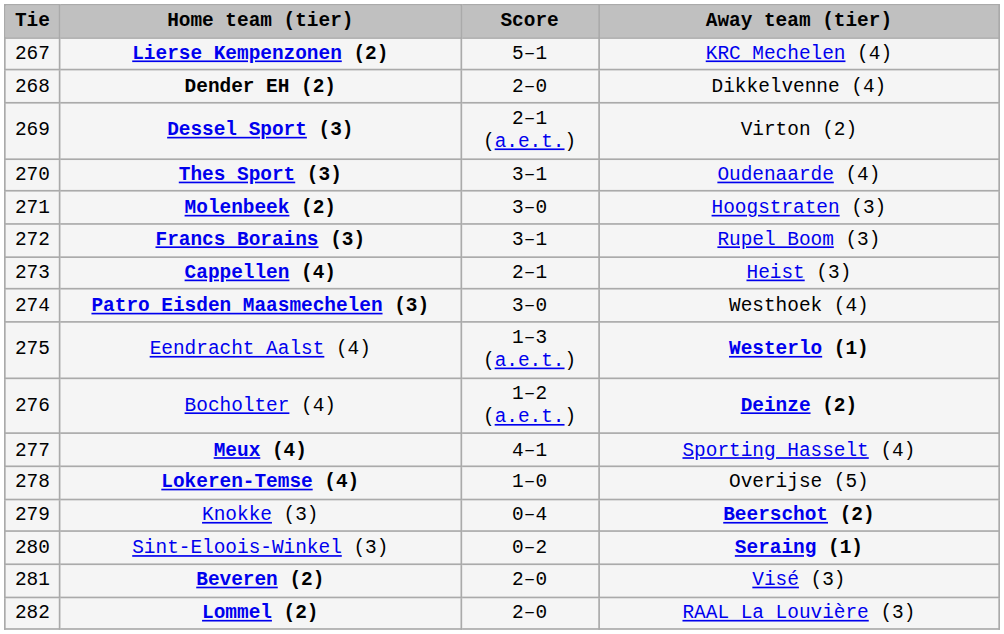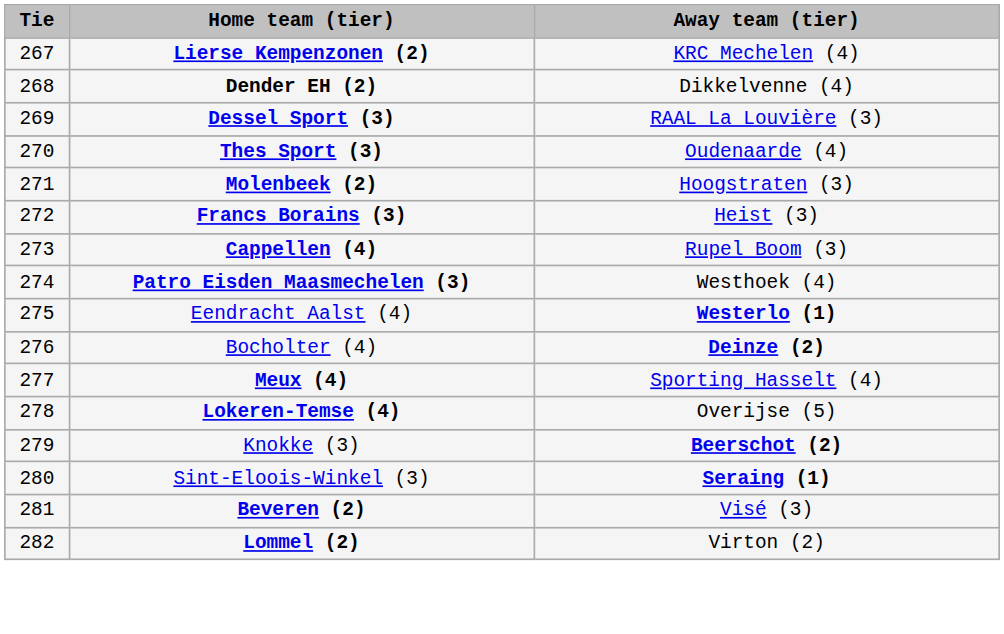 <table class="wikitable" style="width: 600px; background:WhiteSmoke; text-align:center; font-size:90%">
 <tr>
 <td scope="col" style="width:  5.00%; background:silver;"><strong>Tie</strong></td>
 <td scope="col" style="width: 36.25%; background:silver;"><strong>Home team (tier)</strong></td>
-<td scope="col" style="width: 12.50%; background:silver;"><strong>Score</strong></td>
 <td scope="col" style="width: 36.25%; background:silver;"><strong>Away team (tier)</strong></td>
 </tr>
 <tr>
 <td>267</td>
 <td><strong><a href='#'>Lierse Kempenzonen</a> (2)</strong></td>
-<td>5–1</td>
 <td><a href='#'>KRC Mechelen</a> (4)</td>
 </tr>
 <tr>
 <td>268</td>
 <td><strong>Dender EH (2)</strong></td>
-<td>2–0</td>
 <td>Dikkelvenne (4)</td>
 </tr>
 <tr>
 <td>269</td>
 <td><strong><a href='#'>Dessel Sport</a> (3)</strong></td>
-<td>2–1 (<a href='#'>a.e.t.</a>)</td>
-<td>Virton (2)</td>
+<td><a href='#'>RAAL La Louvière</a> (3)</td>
 </tr>
 <tr>
 <td>270</td>
 <td><strong><a href='#'>Thes Sport</a> (3)</strong></td>
-<td>3–1</td>
 <td><a href='#'>Oudenaarde</a> (4)</td>
 </tr>
 <tr>
 <td>271</td>
 <td><strong><a href='#'>Molenbeek</a> (2)</strong></td>
-<td>3–0</td>
 <td><a href='#'>Hoogstraten</a> (3)</td>
 </tr>
 <tr>
 <td>272</td>
 <td><strong><a href='#'>Francs Borains</a> (3)</strong></td>
-<td>3–1</td>
-<td><a href='#'>Rupel Boom</a> (3)</td>
+<td><a href='#'>Heist</a> (3)</td>
 </tr>
 <tr>
 <td>273</td>
 <td><strong><a href='#'>Cappellen</a> (4)</strong></td>
-<td>2–1</td>
-<td><a href='#'>Heist</a> (3)</td>
+<td><a href='#'>Rupel Boom</a> (3)</td>
 </tr>
 <tr>
 <td>274</td>
 <td><strong><a href='#'>Patro Eisden Maasmechelen</a> (3)</strong></td>
-<td>3–0</td>
 <td>Westhoek (4)</td>
 </tr>
 <tr>
 <td>275</td>
 <td><a href='#'>Eendracht Aalst</a> (4)</td>
-<td>1–3 (<a href='#'>a.e.t.</a>)</td>
 <td><strong><a href='#'>Westerlo</a> (1)</strong></td>
 </tr>
 <tr>
 <td>276</td>
 <td><a href='#'>Bocholter</a> (4)</td>
-<td>1–2 (<a href='#'>a.e.t.</a>)</td>
 <td><strong><a href='#'>Deinze</a> (2)</strong></td>
 </tr>
 <tr>
 <td>277</td>
 <td><strong><a href='#'>Meux</a> (4)</strong></td>
-<td>4–1</td>
 <td><a href='#'>Sporting Hasselt</a> (4)</td>
 </tr>
 <tr>
 <td>278</td>
 <td><strong><a href='#'>Lokeren-Temse</a> (4)</strong></td>
-<td>1–0</td>
 <td>Overijse (5)</td>
 </tr>
 <tr>
 <td>279</td>
 <td><a href='#'>Knokke</a> (3)</td>
-<td>0–4</td>
 <td><strong><a href='#'>Beerschot</a> (2)</strong></td>
 </tr>
 <tr>
 <td>280</td>
 <td><a href='#'>Sint-Eloois-Winkel</a> (3)</td>
-<td>0–2</td>
 <td><strong><a href='#'>Seraing</a> (1)</strong></td>
 </tr>
 <tr>
 <td>281</td>
 <td><strong><a href='#'>Beveren</a> (2)</strong></td>
-<td>2–0</td>
 <td><a href='#'>Visé</a> (3)</td>
 </tr>
 <tr>
 <td>282</td>
 <td><strong><a href='#'>Lommel</a> (2)</strong></td>
-<td>2–0</td>
-<td><a href='#'>RAAL La Louvière</a> (3)</td>
+<td>Virton (2)</td>
 </tr>
 </table>
